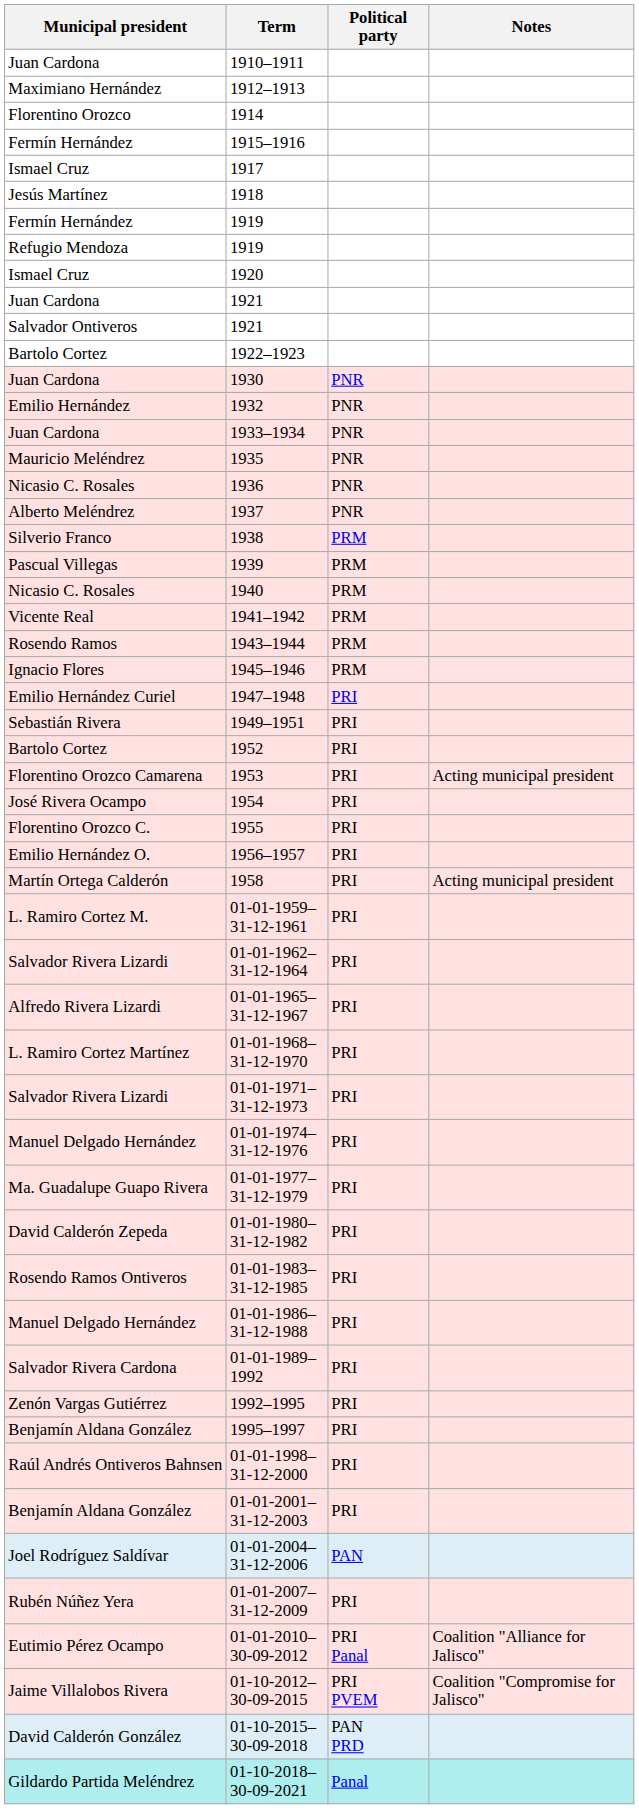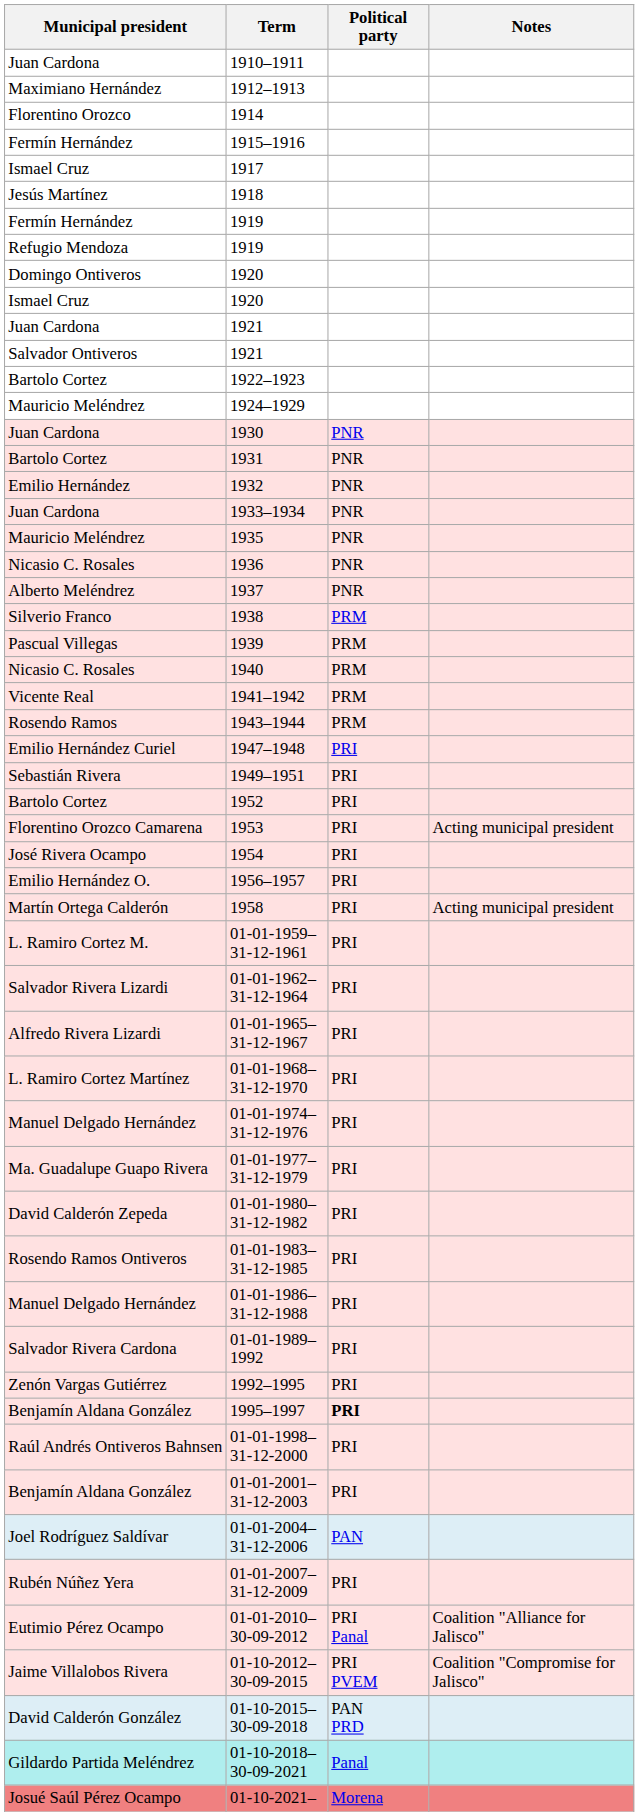 <table class="wikitable">
 <tr>
 <th>Municipal president</th>
 <th width=90px>Term</th>
 <th width=90x>Political party</th>
 <th width=190px>Notes</th>
 </tr>
 <tr style="background:#ffffff">
 <td>Juan Cardona</td>
 <td>1910–1911</td>
 <td></td>
 <td></td>
 </tr>
 <tr style="background:#ffffff">
 <td>Maximiano Hernández</td>
 <td>1912–1913</td>
 <td></td>
 <td></td>
 </tr>
 <tr style="background:#ffffff">
 <td>Florentino Orozco</td>
 <td>1914</td>
 <td></td>
 <td></td>
 </tr>
 <tr style="background:#ffffff">
 <td>Fermín Hernández</td>
 <td>1915–1916</td>
 <td></td>
 <td></td>
 </tr>
 <tr style="background:#ffffff">
 <td>Ismael Cruz</td>
 <td>1917</td>
 <td></td>
 <td></td>
 </tr>
 <tr style="background:#ffffff">
 <td>Jesús Martínez</td>
 <td>1918</td>
 <td></td>
 <td></td>
 </tr>
 <tr style="background:#ffffff">
 <td>Fermín Hernández</td>
 <td>1919</td>
 <td></td>
 <td></td>
 </tr>
 <tr style="background:#ffffff">
 <td>Refugio Mendoza</td>
 <td>1919</td>
 <td></td>
 <td></td>
 </tr>
 <tr style="background:#ffffff">
+<td>Domingo Ontiveros</td>
+<td>1920</td>
+<td></td>
+<td></td>
+</tr>
+<tr style="background:#ffffff">
 <td>Ismael Cruz</td>
 <td>1920</td>
 <td></td>
 <td></td>
 </tr>
 <tr style="background:#ffffff">
 <td>Juan Cardona</td>
 <td>1921</td>
 <td></td>
 <td></td>
 </tr>
 <tr style="background:#ffffff">
 <td>Salvador Ontiveros</td>
 <td>1921</td>
 <td></td>
 <td></td>
 </tr>
 <tr style="background:#ffffff">
 <td>Bartolo Cortez</td>
 <td>1922–1923</td>
 <td></td>
 <td></td>
 </tr>
+<tr style="background:#ffffff">
+<td>Mauricio Meléndrez</td>
+<td>1924–1929</td>
+<td></td>
+<td></td>
+</tr>
 <tr style="background:#ffe1e1">
 <td>Juan Cardona</td>
 <td>1930</td>
 <td><a href='#'>PNR</a> </td>
+<td></td>
+</tr>
+<tr style="background:#ffe1e1">
+<td>Bartolo Cortez</td>
+<td>1931</td>
+<td>PNR </td>
 <td></td>
 </tr>
 <tr style="background:#ffe1e1">
 <td>Emilio Hernández</td>
 <td>1932</td>
 <td>PNR </td>
 <td></td>
 </tr>
 <tr style="background:#ffe1e1">
 <td>Juan Cardona</td>
 <td>1933–1934</td>
 <td>PNR </td>
 <td></td>
 </tr>
 <tr style="background:#ffe1e1">
 <td>Mauricio Meléndrez</td>
 <td>1935</td>
 <td>PNR </td>
 <td></td>
 </tr>
 <tr style="background:#ffe1e1">
 <td>Nicasio C. Rosales</td>
 <td>1936</td>
 <td>PNR </td>
 <td></td>
 </tr>
 <tr style="background:#ffe1e1">
 <td>Alberto Meléndrez</td>
 <td>1937</td>
 <td>PNR </td>
 <td></td>
 </tr>
 <tr style="background:#ffe1e1">
 <td>Silverio Franco</td>
 <td>1938</td>
 <td><a href='#'>PRM</a> </td>
 <td></td>
 </tr>
 <tr style="background:#ffe1e1">
 <td>Pascual Villegas</td>
 <td>1939</td>
 <td>PRM </td>
 <td></td>
 </tr>
 <tr style="background:#ffe1e1">
 <td>Nicasio  C. Rosales</td>
 <td>1940</td>
 <td>PRM </td>
 <td></td>
 </tr>
 <tr style="background:#ffe1e1">
 <td>Vicente Real</td>
 <td>1941–1942</td>
 <td>PRM </td>
 <td></td>
 </tr>
 <tr style="background:#ffe1e1">
 <td>Rosendo Ramos</td>
 <td>1943–1944</td>
 <td>PRM </td>
 <td></td>
 </tr>
 <tr style="background:#ffe1e1">
-<td>Ignacio Flores</td>
-<td>1945–1946</td>
-<td>PRM </td>
-<td></td>
-</tr>
-<tr style="background:#ffe1e1">
 <td>Emilio Hernández Curiel</td>
 <td>1947–1948</td>
 <td><a href='#'>PRI</a> </td>
 <td></td>
 </tr>
 <tr style="background:#ffe1e1">
 <td>Sebastián Rivera</td>
 <td>1949–1951</td>
 <td>PRI </td>
 <td></td>
 </tr>
 <tr style="background:#ffe1e1">
 <td>Bartolo Cortez</td>
 <td>1952</td>
 <td>PRI </td>
 <td></td>
 </tr>
 <tr style="background:#ffe1e1">
 <td>Florentino Orozco Camarena</td>
 <td>1953</td>
 <td>PRI </td>
 <td>Acting municipal president</td>
 </tr>
 <tr style="background:#ffe1e1">
 <td>José Rivera Ocampo</td>
 <td>1954</td>
-<td>PRI </td>
-<td></td>
-</tr>
-<tr style="background:#ffe1e1">
-<td>Florentino Orozco C.</td>
-<td>1955</td>
 <td>PRI </td>
 <td></td>
 </tr>
 <tr style="background:#ffe1e1">
 <td>Emilio Hernández O.</td>
 <td>1956–1957</td>
 <td>PRI </td>
 <td></td>
 </tr>
 <tr style="background:#ffe1e1">
 <td>Martín Ortega Calderón</td>
 <td>1958</td>
 <td>PRI </td>
 <td>Acting municipal president</td>
 </tr>
 <tr style="background:#ffe1e1">
 <td>L. Ramiro Cortez M.</td>
 <td>01-01-1959–31-12-1961</td>
 <td>PRI </td>
 <td></td>
 </tr>
 <tr style="background:#ffe1e1">
 <td>Salvador Rivera Lizardi</td>
 <td>01-01-1962–31-12-1964</td>
 <td>PRI </td>
 <td></td>
 </tr>
 <tr style="background:#ffe1e1">
 <td>Alfredo Rivera Lizardi</td>
 <td>01-01-1965–31-12-1967</td>
 <td>PRI </td>
 <td></td>
 </tr>
 <tr style="background:#ffe1e1">
 <td>L. Ramiro Cortez Martínez</td>
 <td>01-01-1968–31-12-1970</td>
-<td>PRI </td>
-<td></td>
-</tr>
-<tr style="background:#ffe1e1">
-<td>Salvador Rivera Lizardi</td>
-<td>01-01-1971–31-12-1973</td>
 <td>PRI </td>
 <td></td>
 </tr>
 <tr style="background:#ffe1e1">
 <td>Manuel Delgado Hernández</td>
 <td>01-01-1974–31-12-1976</td>
 <td>PRI </td>
 <td></td>
 </tr>
 <tr style="background:#ffe1e1">
 <td>Ma. Guadalupe Guapo Rivera</td>
 <td>01-01-1977–31-12-1979</td>
 <td>PRI </td>
 <td></td>
 </tr>
 <tr style="background:#ffe1e1">
 <td>David Calderón Zepeda</td>
 <td>01-01-1980–31-12-1982</td>
 <td>PRI </td>
 <td></td>
 </tr>
 <tr style="background:#ffe1e1">
 <td>Rosendo Ramos Ontiveros</td>
 <td>01-01-1983–31-12-1985</td>
 <td>PRI </td>
 <td></td>
 </tr>
 <tr style="background:#ffe1e1">
 <td>Manuel Delgado Hernández</td>
 <td>01-01-1986–31-12-1988</td>
 <td>PRI </td>
 <td></td>
 </tr>
 <tr style="background:#ffe1e1">
 <td>Salvador Rivera Cardona</td>
 <td>01-01-1989–1992</td>
 <td>PRI </td>
 <td></td>
 </tr>
 <tr style="background:#ffe1e1">
 <td>Zenón Vargas Gutiérrez</td>
 <td>1992–1995</td>
 <td>PRI </td>
 <td></td>
 </tr>
 <tr style="background:#ffe1e1">
 <td>Benjamín Aldana González</td>
 <td>1995–1997</td>
-<td>PRI </td>
+<td><strong>PRI </strong></td>
 <td></td>
 </tr>
 <tr style="background:#ffe1e1">
 <td>Raúl Andrés Ontiveros Bahnsen</td>
 <td>01-01-1998–31-12-2000</td>
 <td>PRI </td>
 <td></td>
 </tr>
 <tr style="background:#ffe1e1">
 <td>Benjamín Aldana González</td>
 <td>01-01-2001–31-12-2003</td>
 <td>PRI </td>
 <td></td>
 </tr>
 <tr style="background:#ddeef6">
 <td>Joel Rodríguez Saldívar</td>
 <td>01-01-2004–31-12-2006</td>
 <td><a href='#'>PAN</a> </td>
 <td></td>
 </tr>
 <tr style="background:#ffe1e1">
 <td>Rubén Núñez Yera</td>
 <td>01-01-2007–31-12-2009</td>
 <td>PRI </td>
 <td></td>
 </tr>
 <tr style="background:#ffe1e1">
 <td>Eutimio Pérez Ocampo</td>
 <td>01-01-2010–30-09-2012</td>
 <td>PRI <br> <a href='#'>Panal</a> </td>
 <td>Coalition "Alliance for Jalisco"</td>
 </tr>
 <tr style="background:#ffe1e1">
 <td>Jaime Villalobos Rivera</td>
 <td>01-10-2012–30-09-2015</td>
 <td>PRI <br> <a href='#'>PVEM</a> </td>
 <td>Coalition "Compromise for Jalisco"</td>
 </tr>
 <tr style="background:#ddeef6">
 <td>David Calderón González</td>
 <td>01-10-2015–30-09-2018</td>
 <td>PAN <br> <a href='#'>PRD</a> </td>
 <td></td>
 </tr>
 <tr style="background:#afeeee">
 <td>Gildardo Partida Meléndrez</td>
 <td>01-10-2018–30-09-2021</td>
 <td><a href='#'>Panal</a> </td>
 <td></td>
 </tr>
+<tr style="background:#f08080">
+<td>Josué Saúl Pérez Ocampo</td>
+<td>01-10-2021–</td>
+<td><a href='#'>Morena</a> </td>
+<td></td>
+</tr>
 </table>
